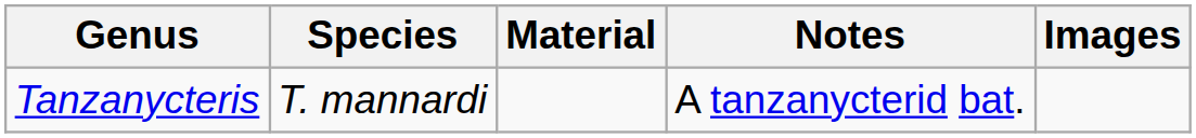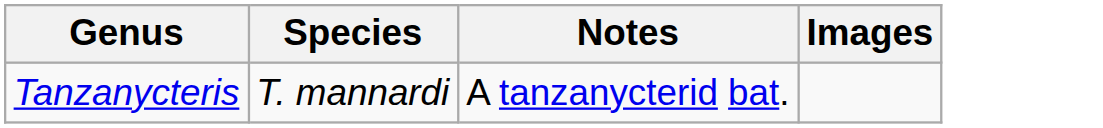 <table class="wikitable" align="center">
 <tr>
 <th>Genus</th>
 <th>Species</th>
-<th>Material</th>
 <th>Notes</th>
 <th>Images</th>
 </tr>
 <tr>
 <td><em><a href='#'>Tanzanycteris</a></em></td>
 <td><em>T. mannardi</em></td>
-<td></td>
 <td>A <a href='#'>tanzanycterid</a> <a href='#'>bat</a>.</td>
 <td></td>
 </tr>
 </table>
